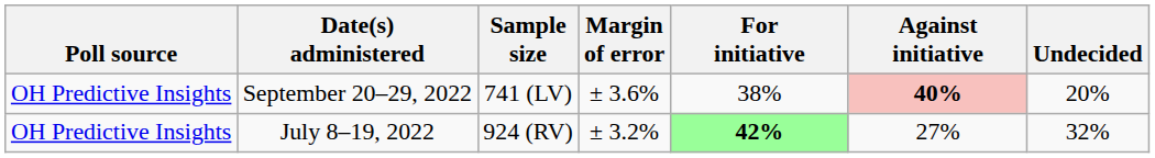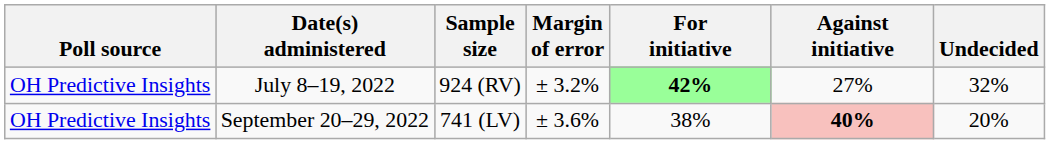 <table class="wikitable" style="font-size:90%;text-align:center;">
 <tr valign=bottom>
 <th>Poll source</th>
 <th>Date(s)<br>administered</th>
 <th>Sample<br>size</th>
 <th>Margin<br>of error</th>
 <th style="width:100px;">For<br>initiative</th>
 <th style="width:100px;">Against<br>initiative</th>
 <th>Undecided</th>
 </tr>
 <tr>
 <td style="text-align:left;"><a href='#'>OH Predictive Insights</a></td>
+<td>July 8–19, 2022</td>
+<td>924 (RV)</td>
+<td>± 3.2%</td>
+<td style="background: rgb(153, 255, 153);"><strong>42%</strong></td>
+<td>27%</td>
+<td>32%</td>
+</tr>
+<tr>
+<td style="text-align:left;"><a href='#'>OH Predictive Insights</a></td>
 <td>September 20–29, 2022</td>
 <td>741 (LV)</td>
 <td>± 3.6%</td>
 <td>38%</td>
 <td style="background: rgb(248, 193, 190);"><strong>40%</strong></td>
 <td>20%</td>
 </tr>
-<tr>
-<td style="text-align:left;"><a href='#'>OH Predictive Insights</a></td>
-<td>July 8–19, 2022</td>
-<td>924 (RV)</td>
-<td>± 3.2%</td>
-<td style="background: rgb(153, 255, 153);"><strong>42%</strong></td>
-<td>27%</td>
-<td>32%</td>
-</tr>
 </table>
